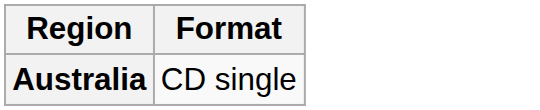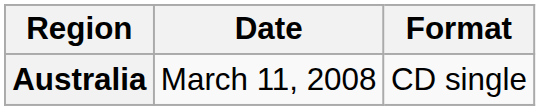 <table class="wikitable plainrowheaders">
 <tr>
 <th>Region</th>
+<th>Date</th>
 <th>Format</th>
 </tr>
 <tr>
 <th scope="row">Australia</th>
+<td style="text-align:left;">March 11, 2008</td>
 <td style="text-align:left;">CD single</td>
 </tr>
 </table>
